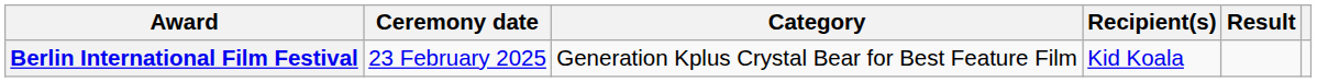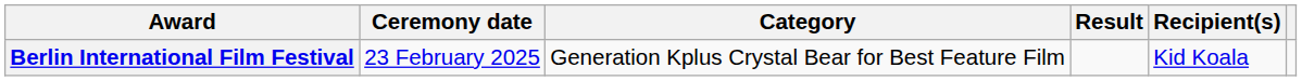 <table class="wikitable sortable plainrowheaders">
 <tr>
 <th scope="col">Award</th>
 <th scope="col">Ceremony date</th>
 <th scope="col">Category</th>
+<th scope="col">Result</th>
 <th scope="col">Recipient(s)</th>
-<th scope="col">Result</th>
 <th scope="col" class="unsortable"></th>
 </tr>
 <tr>
 <th scope="row"><a href='#'>Berlin International Film Festival</a></th>
 <td><a href='#'>23 February 2025</a></td>
 <td>Generation Kplus Crystal Bear for Best Feature Film</td>
+<td></td>
 <td><a href='#'>Kid Koala</a></td>
-<td></td>
 <td align="center" rowspan="1"></td>
 </tr>
 </table>
